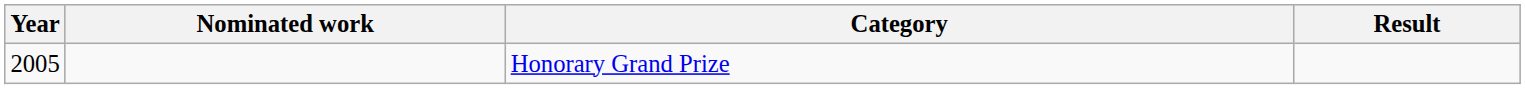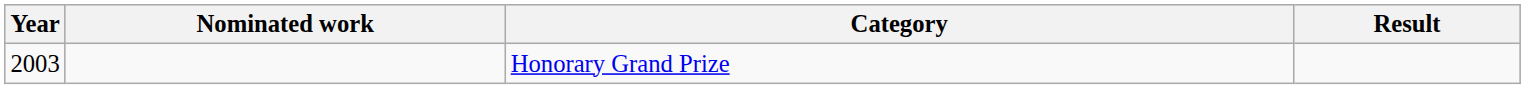 <table class=wikitable>
 <tr>
 <th width=4%>Year</th>
 <th width=29%>Nominated work</th>
 <th width=52%>Category</th>
 <th width=15%>Result</th>
 </tr>
 <tr>
-<td align=center>2005</td>
+<td align=center>2003</td>
 <td></td>
 <td><a href='#'>Honorary Grand Prize</a></td>
 <td></td>
 </tr>
 </table>
